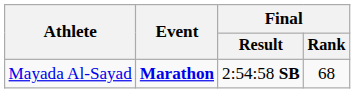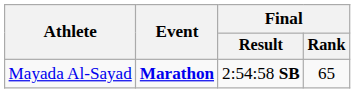 <table class="wikitable" style="font-size:90%">
 <tr>
 <th rowspan="2">Athlete</th>
 <th rowspan="2">Event</th>
 <th colspan="2">Final</th>
 </tr>
 <tr style="font-size:95%">
 <th>Result</th>
 <th>Rank</th>
 </tr>
 <tr style=text-align:center>
 <td style=text-align:left><a href='#'>Mayada Al-Sayad</a></td>
 <td style=text-align:left><strong><a href='#'>Marathon</a></strong></td>
 <td>2:54:58 <strong>SB</strong></td>
-<td>68</td>
+<td>65</td>
 </tr>
 </table>
